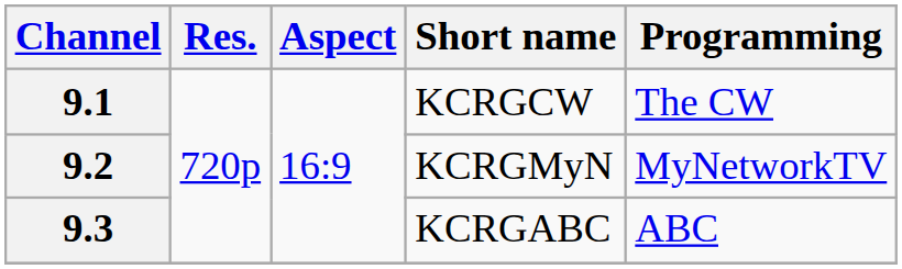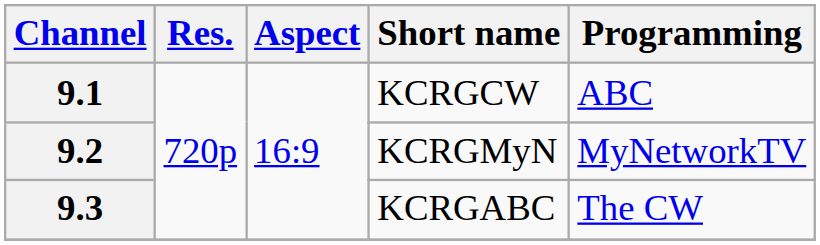 <table class="wikitable">
 <tr>
 <th scope = "col"><a href='#'>Channel</a></th>
 <th scope = "col"><a href='#'>Res.</a></th>
 <th scope = "col"><a href='#'>Aspect</a></th>
 <th scope = "col">Short name</th>
 <th scope = "col">Programming</th>
 </tr>
 <tr>
 <th scope = "row">9.1</th>
 <td rowspan=3><a href='#'>720p</a></td>
 <td rowspan=3><a href='#'>16:9</a></td>
 <td>KCRGCW</td>
-<td><a href='#'>The CW</a></td>
+<td><a href='#'>ABC</a></td>
 </tr>
 <tr>
 <th scope = "row">9.2</th>
 <td>KCRGMyN</td>
 <td><a href='#'>MyNetworkTV</a></td>
 </tr>
 <tr>
 <th scope = "row">9.3</th>
 <td>KCRGABC</td>
-<td><a href='#'>ABC</a></td>
+<td><a href='#'>The CW</a></td>
 </tr>
 <tr>
 </tr>
 </table>
